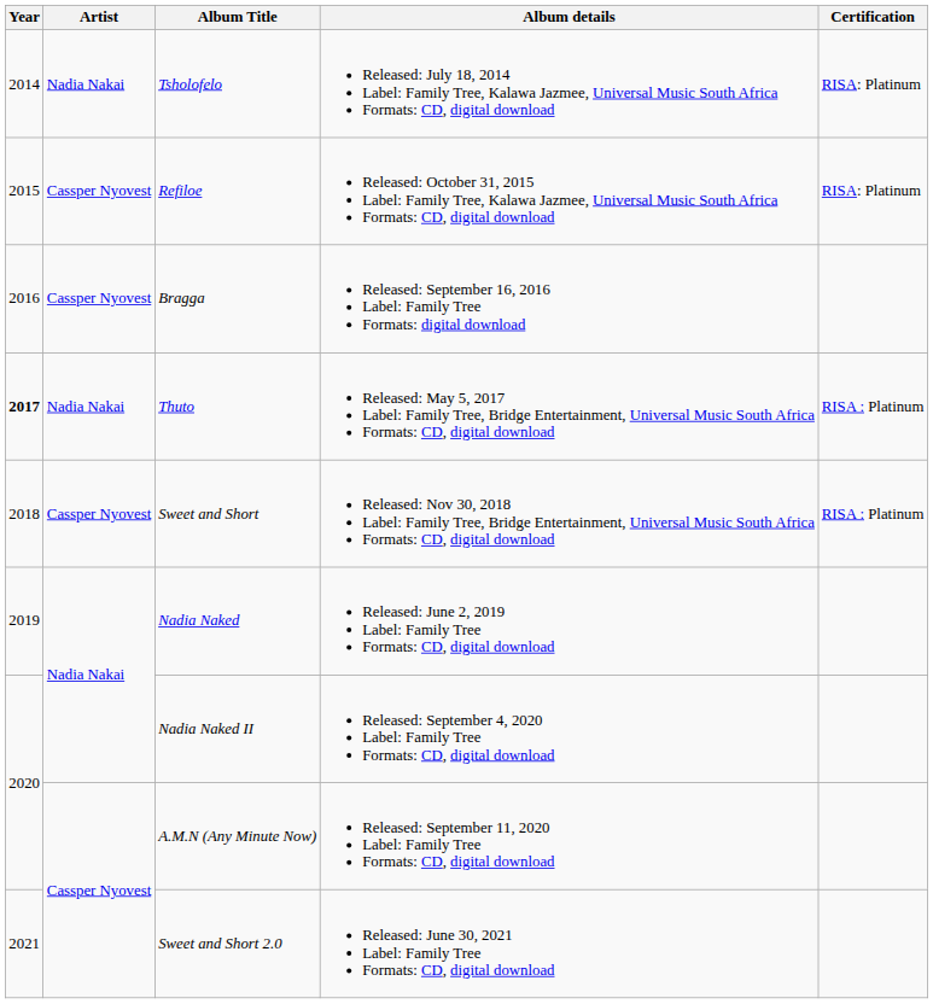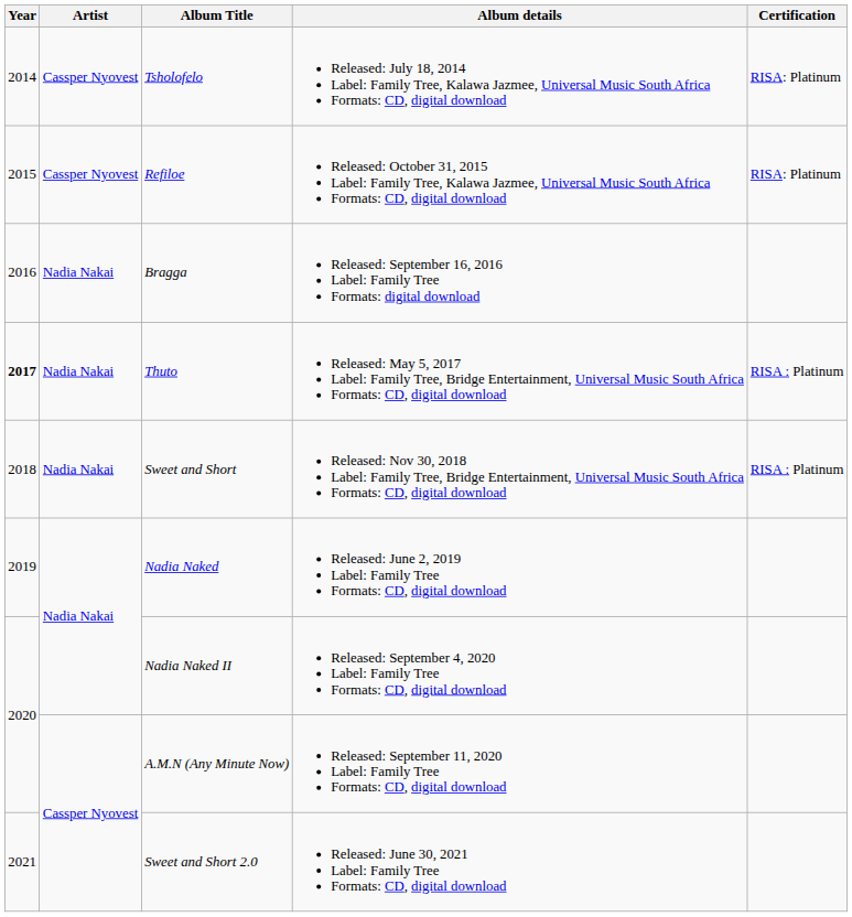 <table class="wikitable sortable">
 <tr>
 <th>Year</th>
 <th>Artist</th>
 <th>Album Title</th>
 <th class="unsortable">Album details</th>
 <th>Certification</th>
 </tr>
 <tr>
 <td style="text-align:center;">2014</td>
-<td><a href='#'>Nadia Nakai</a></td>
+<td><a href='#'>Cassper Nyovest</a></td>
 <td><em><a href='#'>Tsholofelo</a></em></td>
 <td><br><ul><li>Released: July 18, 2014</li><li>Label: Family Tree, Kalawa Jazmee, <a href='#'>Universal Music South Africa</a></li><li>Formats: <a href='#'>CD</a>, <a href='#'>digital download</a></li></ul></td>
 <td><a href='#'>RISA</a>: Platinum</td>
 </tr>
 <tr>
 <td style="text-align:center;">2015</td>
 <td><a href='#'>Cassper Nyovest</a></td>
 <td><em><a href='#'>Refiloe</a></em></td>
 <td><br><ul><li>Released: October 31, 2015</li><li>Label: Family Tree, Kalawa Jazmee, <a href='#'>Universal Music South Africa</a></li><li>Formats: <a href='#'>CD</a>, <a href='#'>digital download</a></li></ul></td>
 <td><a href='#'>RISA</a>:  Platinum</td>
 </tr>
 <tr>
 <td style="text-align:center;">2016</td>
-<td><a href='#'>Cassper Nyovest</a></td>
+<td><a href='#'>Nadia Nakai</a></td>
 <td><em>Bragga</em></td>
 <td><br><ul><li>Released: September 16, 2016</li><li>Label: Family Tree</li><li>Formats: <a href='#'>digital download</a></li></ul></td>
 <td></td>
 </tr>
 <tr>
 <td style="text-align:center;"><strong>2017</strong></td>
 <td><a href='#'>Nadia Nakai</a></td>
 <td><em><a href='#'>Thuto</a></em></td>
 <td><br><ul><li>Released: May 5, 2017</li><li>Label: Family Tree, Bridge Entertainment, <a href='#'>Universal Music South Africa</a></li><li>Formats: <a href='#'>CD</a>, <a href='#'>digital download</a></li></ul></td>
 <td><a href='#'>RISA :</a>  Platinum</td>
 </tr>
 <tr>
 <td style="text-align:center;">2018</td>
-<td><a href='#'>Cassper Nyovest</a></td>
+<td><a href='#'>Nadia Nakai</a></td>
 <td><em>Sweet and Short</em></td>
 <td><br><ul><li>Released: Nov 30, 2018</li><li>Label: Family Tree, Bridge Entertainment, <a href='#'>Universal Music South Africa</a></li><li>Formats: <a href='#'>CD</a>, <a href='#'>digital download</a></li></ul></td>
 <td><a href='#'>RISA :</a> Platinum</td>
 </tr>
 <tr>
 <td style="text-align:center;">2019</td>
 <td rowspan="2"><a href='#'>Nadia Nakai</a></td>
 <td><em><a href='#'>Nadia Naked</a></em></td>
 <td><br><ul><li>Released: 	June 2, 2019</li><li>Label: Family Tree</li><li>Formats: <a href='#'>CD</a>, <a href='#'>digital download</a></li></ul></td>
 <td></td>
 </tr>
 <tr>
 <td style="text-align:center;" rowspan="2">2020</td>
 <td><em>Nadia Naked II</em></td>
 <td><br><ul><li>Released: September 4, 2020</li><li>Label: Family Tree</li><li>Formats: <a href='#'>CD</a>, <a href='#'>digital download</a></li></ul></td>
 <td></td>
 </tr>
 <tr>
 <td rowspan="2"><a href='#'>Cassper Nyovest</a></td>
 <td><em>A.M.N (Any Minute Now)</em></td>
 <td><br><ul><li>Released: September 11, 2020</li><li>Label: Family Tree</li><li>Formats: <a href='#'>CD</a>, <a href='#'>digital download</a></li></ul></td>
 </tr>
 <tr>
 <td style="text-align:center;">2021</td>
 <td><em>Sweet and Short 2.0</em></td>
 <td><br><ul><li>Released: June 30, 2021</li><li>Label: Family Tree</li><li>Formats: <a href='#'>CD</a>, <a href='#'>digital download</a></li></ul></td>
 <td></td>
 </tr>
 </table>
